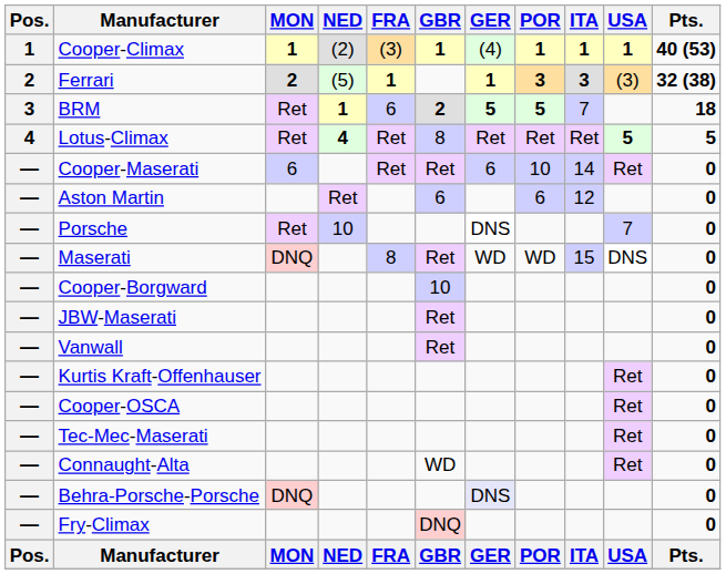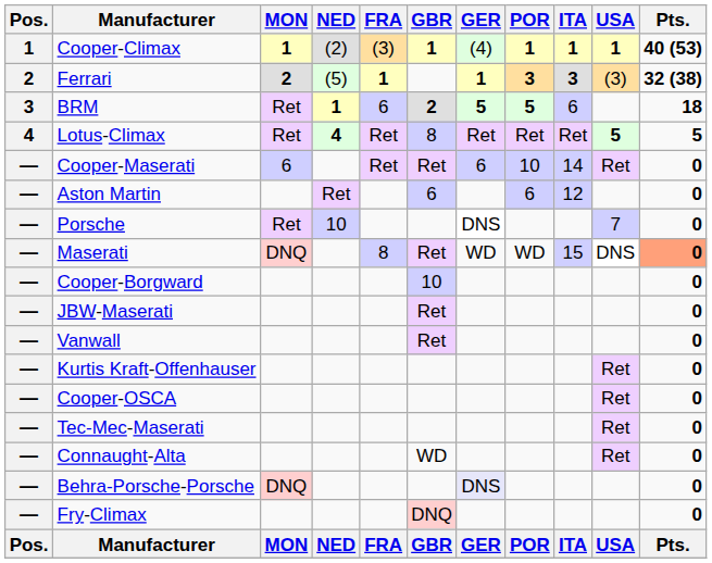 <table class="wikitable" style="font-size: 85%; text-align:center;">
 <tr valign="top">
 <th valign="middle">Pos.</th>
 <th valign="middle">Manufacturer</th>
 <th><a href='#'>MON</a><br></th>
 <th><a href='#'>NED</a><br></th>
 <th><a href='#'>FRA</a><br></th>
 <th><a href='#'>GBR</a><br></th>
 <th><a href='#'>GER</a><br></th>
 <th><a href='#'>POR</a><br></th>
 <th><a href='#'>ITA</a><br></th>
 <th><a href='#'>USA</a><br></th>
 <th valign="middle">Pts.</th>
 </tr>
 <tr>
 <th>1</th>
 <td align="left"> <a href='#'>Cooper</a>-<a href='#'>Climax</a></td>
 <td style="background:#ffffbf;"><strong>1</strong></td>
 <td style="background:#dfdfdf;">(2)</td>
 <td style="background:#ffdf9f;">(3)</td>
 <td style="background:#ffffbf;"><strong>1</strong></td>
 <td style="background:#dfffdf;">(4)</td>
 <td style="background:#ffffbf;"><strong>1</strong></td>
 <td style="background:#ffffbf;"><strong>1</strong></td>
 <td style="background:#ffffbf;"><strong>1</strong></td>
 <td align="right"><strong>40 (53)</strong></td>
 </tr>
 <tr>
 <th>2</th>
 <td align="left"> <a href='#'>Ferrari</a></td>
 <td style="background:#dfdfdf;"><strong>2</strong></td>
 <td style="background:#dfffdf;">(5)</td>
 <td style="background:#ffffbf;"><strong>1</strong></td>
 <td></td>
 <td style="background:#ffffbf;"><strong>1</strong></td>
 <td style="background:#ffdf9f;"><strong>3</strong></td>
 <td style="background:#dfdfdf;"><strong>3</strong></td>
 <td style="background:#ffdf9f;">(3)</td>
 <td align="right"><strong>32 (38)</strong></td>
 </tr>
 <tr>
 <th>3</th>
 <td align="left"> <a href='#'>BRM</a></td>
 <td style="background:#efcfff;">Ret</td>
 <td style="background:#ffffbf;"><strong>1</strong></td>
 <td style="background:#cfcfff;">6</td>
 <td style="background:#dfdfdf;"><strong>2</strong></td>
 <td style="background:#dfffdf;"><strong>5</strong></td>
 <td style="background:#dfffdf;"><strong>5</strong></td>
-<td style="background:#cfcfff;">7</td>
+<td style="background:#cfcfff;">6</td>
 <td></td>
 <td align="right"><strong>18</strong></td>
 </tr>
 <tr>
 <th>4</th>
 <td align="left"> <a href='#'>Lotus</a>-<a href='#'>Climax</a></td>
 <td style="background:#efcfff;">Ret</td>
 <td style="background:#dfffdf;"><strong>4</strong></td>
 <td style="background:#efcfff;">Ret</td>
 <td style="background:#cfcfff;">8</td>
 <td style="background:#efcfff;">Ret</td>
 <td style="background:#efcfff;">Ret</td>
 <td style="background:#efcfff;">Ret</td>
 <td style="background:#dfffdf;"><strong>5</strong></td>
 <td align="right"><strong>5</strong></td>
 </tr>
 <tr>
 <th>—</th>
 <td align="left"> <a href='#'>Cooper</a>-<a href='#'>Maserati</a></td>
 <td style="background:#cfcfff;">6</td>
 <td></td>
 <td style="background:#efcfff;">Ret</td>
 <td style="background:#efcfff;">Ret</td>
 <td style="background:#cfcfff;">6</td>
 <td style="background:#cfcfff;">10</td>
 <td style="background:#cfcfff;">14</td>
 <td style="background:#efcfff;">Ret</td>
 <td align="right"><strong>0</strong></td>
 </tr>
 <tr>
 <th>—</th>
 <td align="left"> <a href='#'>Aston Martin</a></td>
 <td></td>
 <td style="background:#efcfff;">Ret</td>
 <td></td>
 <td style="background:#cfcfff;">6</td>
 <td></td>
 <td style="background:#cfcfff;">6</td>
 <td style="background:#cfcfff;">12</td>
 <td></td>
 <td align="right"><strong>0</strong></td>
 </tr>
 <tr>
 <th>—</th>
 <td align="left"> <a href='#'>Porsche</a></td>
 <td style="background:#efcfff;">Ret</td>
 <td style="background:#cfcfff;">10</td>
 <td></td>
 <td></td>
 <td style="background:#ffffff;">DNS</td>
 <td></td>
 <td></td>
 <td style="background:#cfcfff;">7</td>
 <td align="right"><strong>0</strong></td>
 </tr>
 <tr>
 <th>—</th>
 <td align="left"> <a href='#'>Maserati</a></td>
 <td style="background:#ffcfcf;">DNQ</td>
 <td></td>
 <td style="background:#cfcfff;">8</td>
 <td style="background:#efcfff;">Ret</td>
 <td>WD</td>
 <td>WD</td>
 <td style="background:#cfcfff;">15</td>
 <td style="background:#ffffff;">DNS</td>
-<td align="right"><strong>0</strong></td>
+<td align="right" style="background: lightsalmon;"><strong>0</strong></td>
 </tr>
 <tr>
 <th>—</th>
 <td align="left"> <a href='#'>Cooper</a>-<a href='#'>Borgward</a></td>
 <td></td>
 <td></td>
 <td></td>
 <td style="background:#cfcfff;">10</td>
 <td></td>
 <td></td>
 <td></td>
 <td></td>
 <td align="right"><strong>0</strong></td>
 </tr>
 <tr>
 <th>—</th>
 <td align="left"> <a href='#'>JBW</a>-<a href='#'>Maserati</a></td>
 <td></td>
 <td></td>
 <td></td>
 <td style="background:#efcfff;">Ret</td>
 <td></td>
 <td></td>
 <td></td>
 <td></td>
 <td align="right"><strong>0</strong></td>
 </tr>
 <tr>
 <th>—</th>
 <td align="left"> <a href='#'>Vanwall</a></td>
 <td></td>
 <td></td>
 <td></td>
 <td style="background:#efcfff;">Ret</td>
 <td></td>
 <td></td>
 <td></td>
 <td></td>
 <td align="right"><strong>0</strong></td>
 </tr>
 <tr>
 <th>—</th>
 <td align="left"> <a href='#'>Kurtis Kraft</a>-<a href='#'>Offenhauser</a></td>
 <td></td>
 <td></td>
 <td></td>
 <td></td>
 <td></td>
 <td></td>
 <td></td>
 <td style="background:#efcfff;">Ret</td>
 <td align="right"><strong>0</strong></td>
 </tr>
 <tr>
 <th>—</th>
 <td align="left"> <a href='#'>Cooper</a>-<a href='#'>OSCA</a></td>
 <td></td>
 <td></td>
 <td></td>
 <td></td>
 <td></td>
 <td></td>
 <td></td>
 <td style="background:#efcfff;">Ret</td>
 <td align="right"><strong>0</strong></td>
 </tr>
 <tr>
 <th>—</th>
 <td align="left"> <a href='#'>Tec-Mec</a>-<a href='#'>Maserati</a></td>
 <td></td>
 <td></td>
 <td></td>
 <td></td>
 <td></td>
 <td></td>
 <td></td>
 <td style="background:#efcfff;">Ret</td>
 <td align="right"><strong>0</strong></td>
 </tr>
 <tr>
 <th>—</th>
 <td align="left"> <a href='#'>Connaught</a>-<a href='#'>Alta</a></td>
 <td></td>
 <td></td>
 <td></td>
 <td>WD</td>
 <td></td>
 <td></td>
 <td></td>
 <td style="background:#efcfff;">Ret</td>
 <td align="right"><strong>0</strong></td>
 </tr>
 <tr>
 <th>—</th>
 <td align="left"> <a href='#'>Behra-Porsche</a>-<a href='#'>Porsche</a></td>
 <td style="background:#ffcfcf;">DNQ</td>
 <td></td>
 <td></td>
 <td></td>
 <td style="background: lavender;">DNS</td>
 <td></td>
 <td></td>
 <td></td>
 <td align="right"><strong>0</strong></td>
 </tr>
 <tr>
 <th>—</th>
 <td align="left"> <a href='#'>Fry</a>-<a href='#'>Climax</a></td>
 <td></td>
 <td></td>
 <td></td>
 <td style="background:#ffcfcf;">DNQ</td>
 <td></td>
 <td></td>
 <td></td>
 <td></td>
 <td align="right"><strong>0</strong></td>
 </tr>
 <tr valign="top">
 <th valign="middle">Pos.</th>
 <th valign="middle">Manufacturer</th>
 <th><a href='#'>MON</a><br></th>
 <th><a href='#'>NED</a><br></th>
 <th><a href='#'>FRA</a><br></th>
 <th><a href='#'>GBR</a><br></th>
 <th><a href='#'>GER</a><br></th>
 <th><a href='#'>POR</a><br></th>
 <th><a href='#'>ITA</a><br></th>
 <th><a href='#'>USA</a><br></th>
 <th valign="middle">Pts.</th>
 </tr>
 <tr>
 </tr>
 </table>
